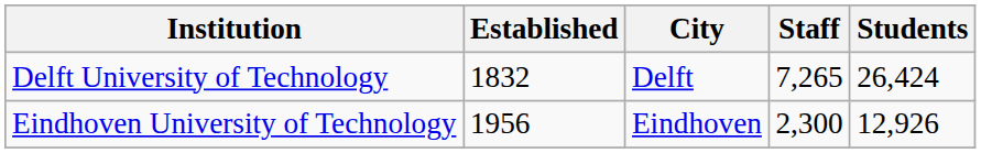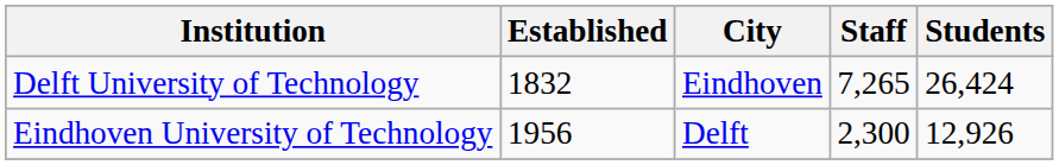 <table class="sortable wikitable">
 <tr>
 <th>Institution</th>
 <th>Established</th>
 <th>City</th>
 <th>Staff</th>
 <th>Students</th>
 </tr>
 <tr>
 <td><a href='#'>Delft University of Technology</a></td>
 <td>1832</td>
-<td><a href='#'>Delft</a></td>
+<td><a href='#'>Eindhoven</a></td>
 <td>7,265</td>
 <td>26,424</td>
 </tr>
 <tr>
 <td><a href='#'>Eindhoven University of Technology</a></td>
 <td>1956</td>
-<td><a href='#'>Eindhoven</a></td>
+<td><a href='#'>Delft</a></td>
 <td>2,300</td>
 <td>12,926</td>
 </tr>
 </table>
